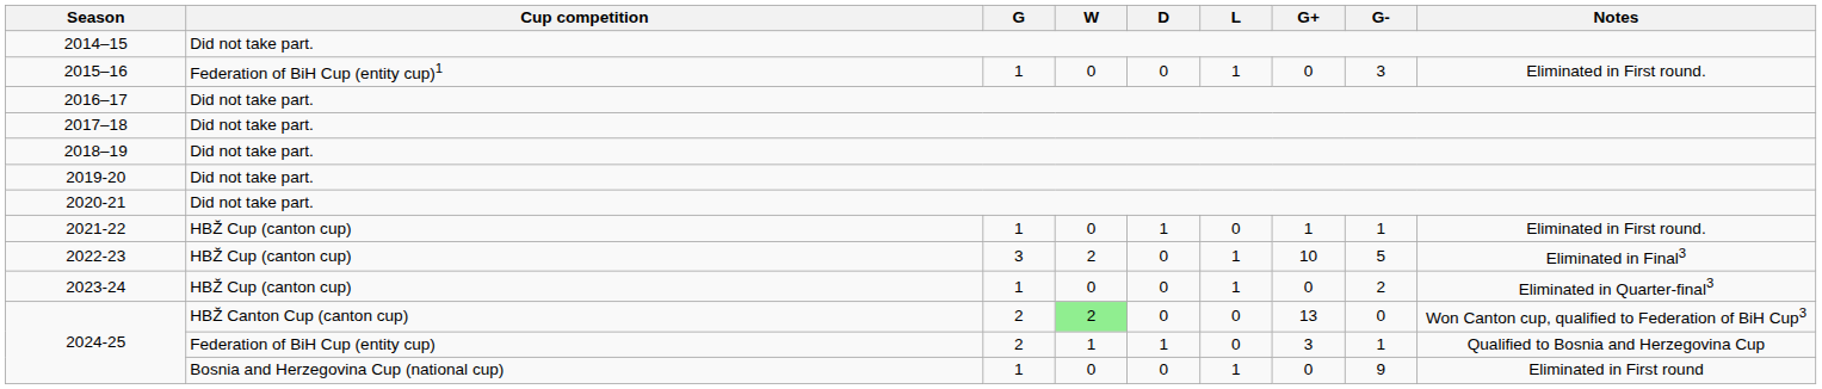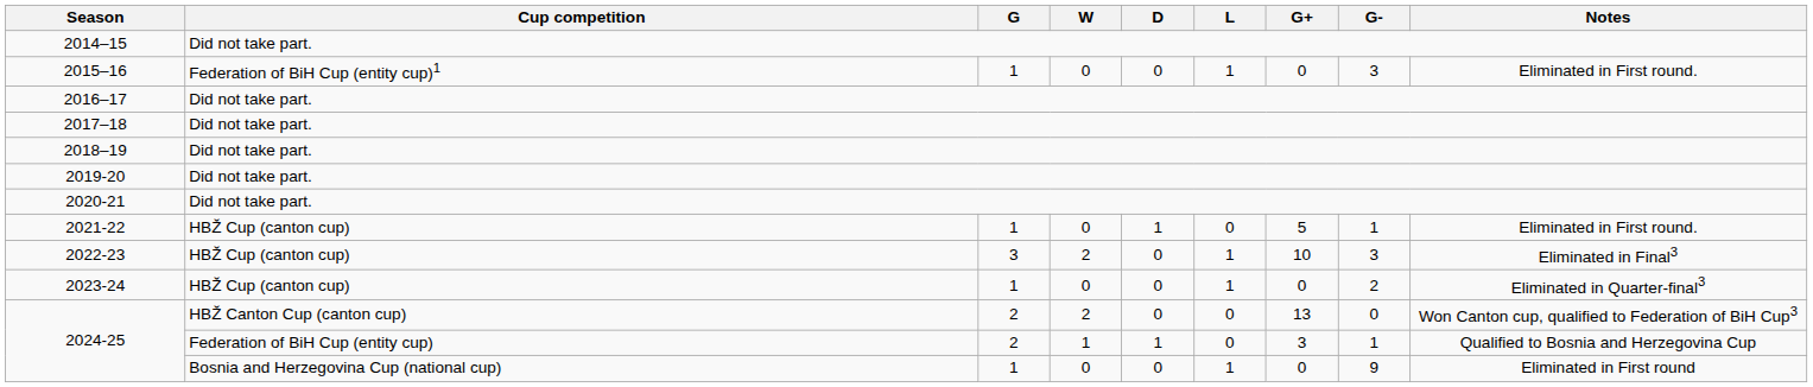 <table class="wikitable" style="text-align:center; width:90%">
 <tr>
 <th style="width:10%">Season</th>
 <th style="width:44%">Cup competition</th>
 <th style="width:4%">G</th>
 <th style="width:4%">W</th>
 <th style="width:4%">D</th>
 <th style="width:4%">L</th>
 <th style="width:4%">G+</th>
 <th style="width:4%">G-</th>
 <th style="width:24%">Notes</th>
 </tr>
 <tr>
 <td>2014–15</td>
 <td style="text-align:left" colspan=8>Did not take part.</td>
 </tr>
 <tr>
 <td>2015–16</td>
 <td style="text-align:left">Federation of BiH Cup (entity cup)<sup>1</sup></td>
 <td>1</td>
 <td>0</td>
 <td>0</td>
 <td>1</td>
 <td>0</td>
 <td>3</td>
 <td>Eliminated in First round.</td>
 </tr>
 <tr>
 <td>2016–17</td>
 <td style="text-align:left" colspan=8>Did not take part.</td>
 </tr>
 <tr>
 <td>2017–18</td>
 <td style="text-align:left" colspan=8>Did not take part.</td>
 </tr>
 <tr>
 <td>2018–19</td>
 <td style="text-align:left" colspan=8>Did not take part.</td>
 </tr>
 <tr>
 <td>2019-20</td>
 <td style="text-align:left" colspan=8>Did not take part.</td>
 </tr>
 <tr>
 <td>2020-21</td>
 <td style="text-align:left" colspan=8>Did not take part.</td>
 </tr>
 <tr>
 <td>2021-22</td>
 <td style="text-align:left">HBŽ Cup (canton cup)</td>
 <td>1</td>
 <td>0</td>
 <td>1</td>
 <td>0</td>
-<td>1</td>
+<td>5</td>
 <td>1</td>
 <td>Eliminated in First round.</td>
 </tr>
 <tr>
 <td>2022-23</td>
 <td style="text-align:left">HBŽ Cup (canton cup)</td>
 <td>3</td>
 <td>2</td>
 <td>0</td>
 <td>1</td>
 <td>10</td>
-<td>5</td>
+<td>3</td>
 <td>Eliminated in Final<sup>3</sup></td>
 </tr>
 <tr>
 <td>2023-24</td>
 <td style="text-align:left">HBŽ Cup (canton cup)</td>
 <td>1</td>
 <td>0</td>
 <td>0</td>
 <td>1</td>
 <td>0</td>
 <td>2</td>
 <td>Eliminated in Quarter-final<sup>3</sup></td>
 </tr>
 <tr>
 <td rowspan=3>2024-25</td>
 <td style="text-align:left">HBŽ Canton Cup (canton cup)</td>
 <td>2</td>
-<td style="background: lightgreen;">2</td>
+<td>2</td>
 <td>0</td>
 <td>0</td>
 <td>13</td>
 <td>0</td>
 <td>Won Canton cup, qualified to Federation of BiH Cup<sup>3</sup></td>
 </tr>
 <tr>
 <td style="text-align:left">Federation of BiH Cup (entity cup)</td>
 <td>2</td>
 <td>1</td>
 <td>1</td>
 <td>0</td>
 <td>3</td>
 <td>1</td>
 <td>Qualified to Bosnia and Herzegovina Cup</td>
 </tr>
 <tr>
 <td style="text-align:left">Bosnia and Herzegovina Cup (national cup)</td>
 <td>1</td>
 <td>0</td>
 <td>0</td>
 <td>1</td>
 <td>0</td>
 <td>9</td>
 <td>Eliminated in First round</td>
 </tr>
 </table>
